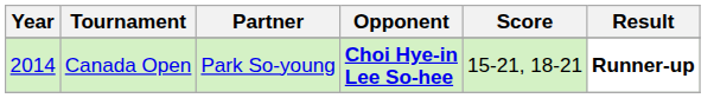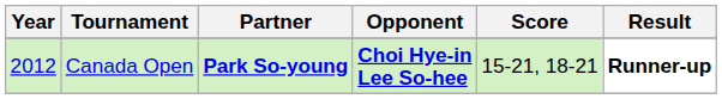 <table class="sortable wikitable" style="font-size: 90%;">
 <tr>
 <th>Year</th>
 <th>Tournament</th>
 <th>Partner</th>
 <th>Opponent</th>
 <th>Score</th>
 <th>Result</th>
 </tr>
 <tr>
 </tr>
 <tr style="background:#D4F1C5">
-<td align="center"><a href='#'>2014</a></td>
+<td align="center"><a href='#'>2012</a></td>
 <td align="left"><a href='#'>Canada Open</a></td>
-<td align="left"> <a href='#'>Park So-young</a></td>
+<td align="left"><strong> <a href='#'>Park So-young</a></strong></td>
 <td align="left"><strong> <a href='#'>Choi Hye-in</a><br> <a href='#'>Lee So-hee</a></strong></td>
 <td align="left">15-21, 18-21</td>
 <td style="text-align:left; background:white"> <strong>Runner-up</strong></td>
 </tr>
 <tr>
 </tr>
 </table>
